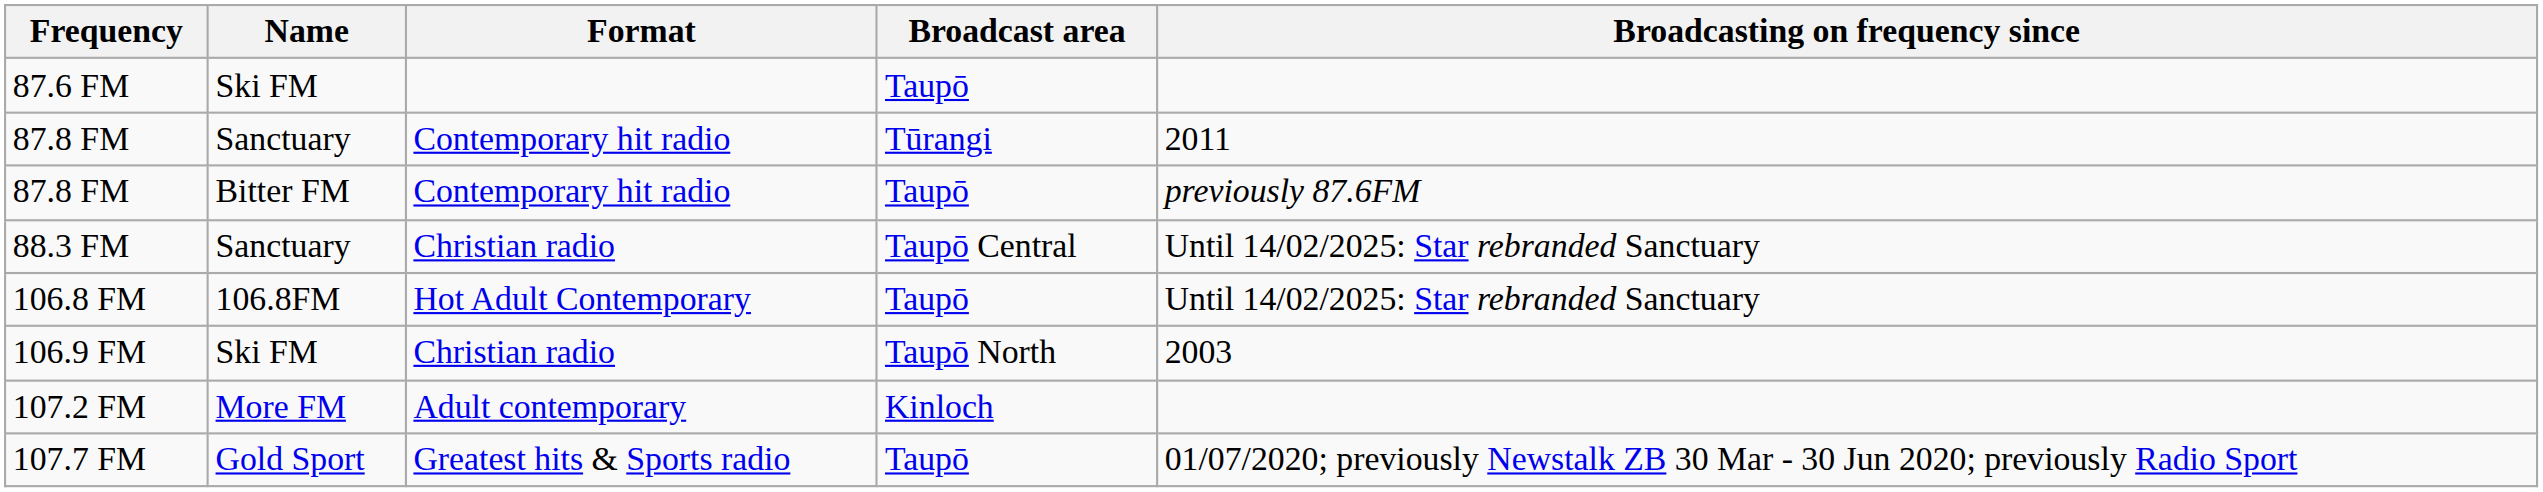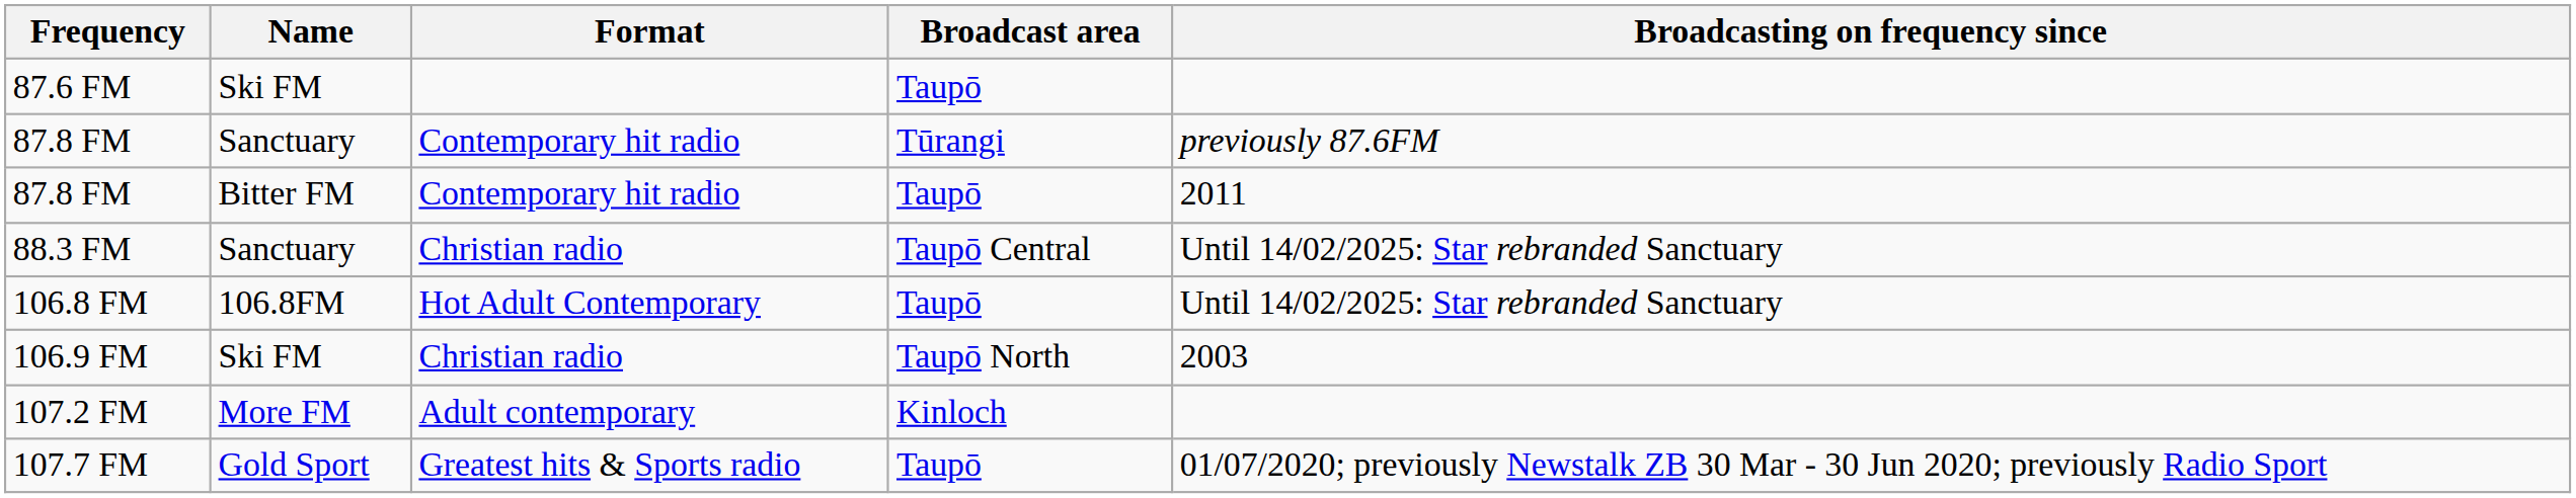 <table class="wikitable sortable" width="95%">
 <tr>
 <th scope="col">Frequency</th>
 <th scope="col">Name</th>
 <th scope="col">Format</th>
 <th scope="col">Broadcast area</th>
 <th scope="col">Broadcasting on frequency since</th>
 </tr>
 <tr>
 <td>87.6 FM</td>
 <td>Ski FM</td>
 <td></td>
 <td><a href='#'>Taupō</a></td>
 <td></td>
 </tr>
 <tr>
 <td>87.8 FM</td>
 <td>Sanctuary</td>
 <td><a href='#'>Contemporary hit radio</a></td>
 <td><a href='#'>Tūrangi</a></td>
-<td>2011</td>
+<td><em>previously 87.6FM</em></td>
 </tr>
 <tr>
 <td>87.8 FM</td>
 <td>Bitter FM</td>
 <td><a href='#'>Contemporary hit radio</a></td>
 <td><a href='#'>Taupō</a></td>
-<td><em>previously 87.6FM</em></td>
+<td>2011</td>
 </tr>
 <tr>
 <td>88.3 FM</td>
 <td>Sanctuary</td>
 <td><a href='#'>Christian radio</a></td>
 <td><a href='#'>Taupō</a> Central</td>
 <td>Until 14/02/2025: <a href='#'>Star</a> <em>rebranded</em> Sanctuary</td>
 </tr>
 <tr>
 <td>106.8 FM</td>
 <td>106.8FM</td>
 <td><a href='#'>Hot Adult Contemporary</a></td>
 <td><a href='#'>Taupō</a></td>
 <td>Until 14/02/2025: <a href='#'>Star</a> <em>rebranded</em> Sanctuary</td>
 </tr>
 <tr>
 <td>106.9 FM</td>
 <td>Ski FM</td>
 <td><a href='#'>Christian radio</a></td>
 <td><a href='#'>Taupō</a> North</td>
 <td>2003</td>
 </tr>
 <tr>
 <td>107.2 FM</td>
 <td><a href='#'>More FM</a></td>
 <td><a href='#'>Adult contemporary</a></td>
 <td><a href='#'>Kinloch</a></td>
 <td></td>
 </tr>
 <tr 107.5 FM || >
 <td>107.7 FM</td>
 <td><a href='#'>Gold Sport</a></td>
 <td><a href='#'>Greatest hits</a> & <a href='#'>Sports radio</a></td>
 <td><a href='#'>Taupō</a></td>
 <td>01/07/2020; previously <a href='#'>Newstalk ZB</a> 30 Mar - 30 Jun 2020; previously <a href='#'>Radio Sport</a></td>
 </tr>
 </table>
